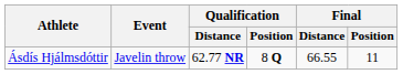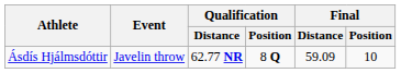 <table class=wikitable style="font-size:90%">
 <tr>
 <th rowspan=2>Athlete</th>
 <th rowspan=2>Event</th>
 <th colspan="2">Qualification</th>
 <th colspan="2">Final</th>
 </tr>
 <tr style="font-size:95%">
 <th>Distance</th>
 <th>Position</th>
 <th>Distance</th>
 <th>Position</th>
 </tr>
 <tr align=center>
 <td align=left><a href='#'>Ásdís Hjálmsdóttir</a></td>
 <td align=left><a href='#'>Javelin throw</a></td>
 <td>62.77 <strong><a href='#'>NR</a></strong></td>
 <td>8 <strong>Q</strong></td>
-<td>66.55</td>
-<td>11</td>
+<td>59.09</td>
+<td>10</td>
 </tr>
 </table>
